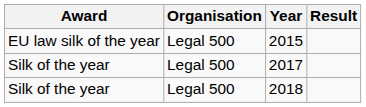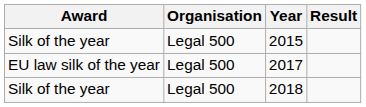 <table class="wikitable">
 <tr>
 <th>Award</th>
 <th>Organisation</th>
 <th>Year</th>
 <th>Result</th>
 </tr>
 <tr>
-<td>EU law silk of the year</td>
+<td>Silk of the year</td>
 <td>Legal 500</td>
 <td>2015</td>
 <td></td>
 </tr>
 <tr>
-<td>Silk of the year</td>
+<td>EU law silk of the year</td>
 <td>Legal 500</td>
 <td>2017</td>
 <td></td>
 </tr>
 <tr>
 <td>Silk of the year</td>
 <td>Legal 500</td>
 <td>2018</td>
 <td></td>
 </tr>
 </table>
